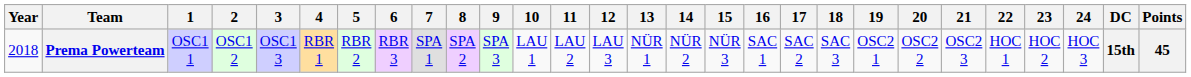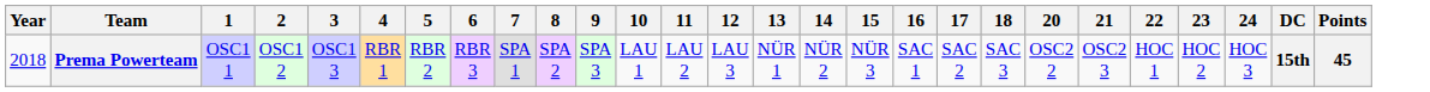 <table class="wikitable" style="text-align:center; font-size:85%">
 <tr>
 <th>Year</th>
 <th>Team</th>
 <th>1</th>
 <th>2</th>
 <th>3</th>
 <th>4</th>
 <th>5</th>
 <th>6</th>
 <th>7</th>
 <th>8</th>
 <th>9</th>
 <th>10</th>
 <th>11</th>
 <th>12</th>
 <th>13</th>
 <th>14</th>
 <th>15</th>
 <th>16</th>
 <th>17</th>
 <th>18</th>
-<th>19</th>
 <th>20</th>
 <th>21</th>
 <th>22</th>
 <th>23</th>
 <th>24</th>
 <th>DC</th>
 <th>Points</th>
 </tr>
 <tr>
 <td><a href='#'>2018</a></td>
 <th nowrap><a href='#'>Prema Powerteam</a></th>
 <td style="background:#CFCFFF;"><a href='#'>OSC1<br>1</a><br></td>
 <td style="background:#DFFFDF;"><a href='#'>OSC1<br>2</a><br></td>
 <td style="background:#CFCFFF;"><a href='#'>OSC1<br>3</a><br></td>
 <td style="background:#FFDF9F;"><a href='#'>RBR<br>1</a><br></td>
 <td style="background:#DFFFDF;"><a href='#'>RBR<br>2</a><br></td>
 <td style="background:#EFCFFF;"><a href='#'>RBR<br>3</a><br></td>
 <td style="background:#DFDFDF;"><a href='#'>SPA<br>1</a><br></td>
 <td style="background:#EFCFFF;"><a href='#'>SPA<br>2</a><br></td>
 <td style="background:#DFFFDF;"><a href='#'>SPA<br>3</a><br></td>
 <td><a href='#'>LAU<br>1</a></td>
 <td><a href='#'>LAU<br>2</a></td>
 <td><a href='#'>LAU<br>3</a></td>
 <td><a href='#'>NÜR<br>1</a></td>
 <td><a href='#'>NÜR<br>2</a></td>
 <td><a href='#'>NÜR<br>3</a></td>
 <td><a href='#'>SAC<br>1</a></td>
 <td><a href='#'>SAC<br>2</a></td>
 <td><a href='#'>SAC<br>3</a></td>
-<td><a href='#'>OSC2<br>1</a></td>
 <td><a href='#'>OSC2<br>2</a></td>
 <td><a href='#'>OSC2<br>3</a></td>
 <td><a href='#'>HOC<br>1</a></td>
 <td><a href='#'>HOC<br>2</a></td>
 <td><a href='#'>HOC<br>3</a></td>
 <th>15th</th>
 <th>45</th>
 </tr>
 </table>
